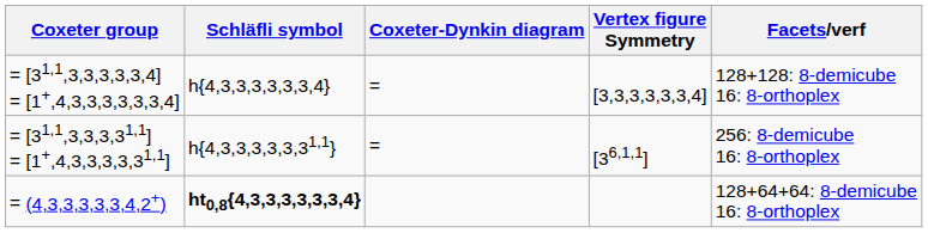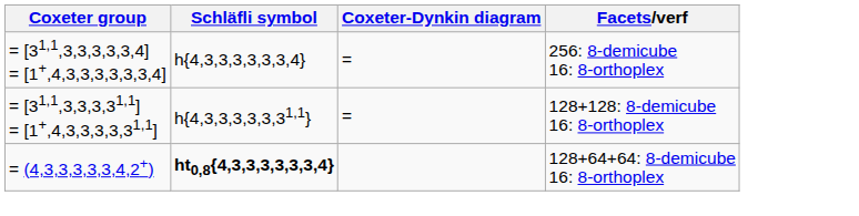 <table class='wikitable'>
 <tr>
 <th><a href='#'>Coxeter group</a></th>
 <th><a href='#'>Schläfli symbol</a></th>
 <th><a href='#'>Coxeter-Dynkin diagram</a></th>
-<th><a href='#'>Vertex figure</a><br>Symmetry</th>
 <th><a href='#'>Facets</a>/verf</th>
 </tr>
 <tr>
 <td> = [3<sup>1,1</sup>,3,3,3,3,3,4]<br>= [1<sup>+</sup>,4,3,3,3,3,3,3,4]</td>
 <td>h{4,3,3,3,3,3,3,4}</td>
 <td> = </td>
-<td><br>[3,3,3,3,3,3,4]</td>
-<td>128+128: <a href='#'>8-demicube</a><br>16: <a href='#'>8-orthoplex</a></td>
+<td>256: <a href='#'>8-demicube</a><br>16: <a href='#'>8-orthoplex</a></td>
 </tr>
 <tr>
 <td> = [3<sup>1,1</sup>,3,3,3,3<sup>1,1</sup>]<br>= [1<sup>+</sup>,4,3,3,3,3,3<sup>1,1</sup>]</td>
 <td>h{4,3,3,3,3,3,3<sup>1,1</sup>}</td>
 <td> = </td>
-<td><br>[3<sup>6,1,1</sup>]</td>
-<td>256: <a href='#'>8-demicube</a><br>16: <a href='#'>8-orthoplex</a></td>
+<td>128+128: <a href='#'>8-demicube</a><br>16: <a href='#'>8-orthoplex</a></td>
 </tr>
 <tr>
 <td> = <a href='#'>(4,3,3,3,3,3,4,2<sup>+</sup>)</a></td>
 <td><strong>ht<sub>0,8</sub>{4,3,3,3,3,3,3,4}</strong></td>
 <td></td>
-<td></td>
 <td>128+64+64: <a href='#'>8-demicube</a><br>16: <a href='#'>8-orthoplex</a></td>
 </tr>
 </table>
